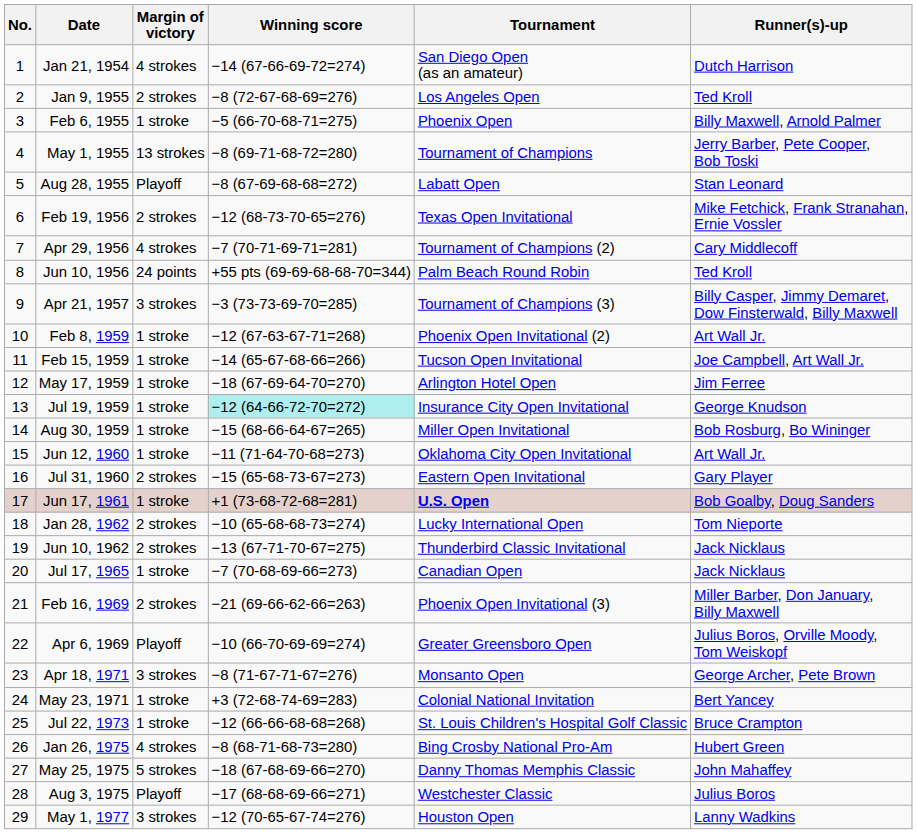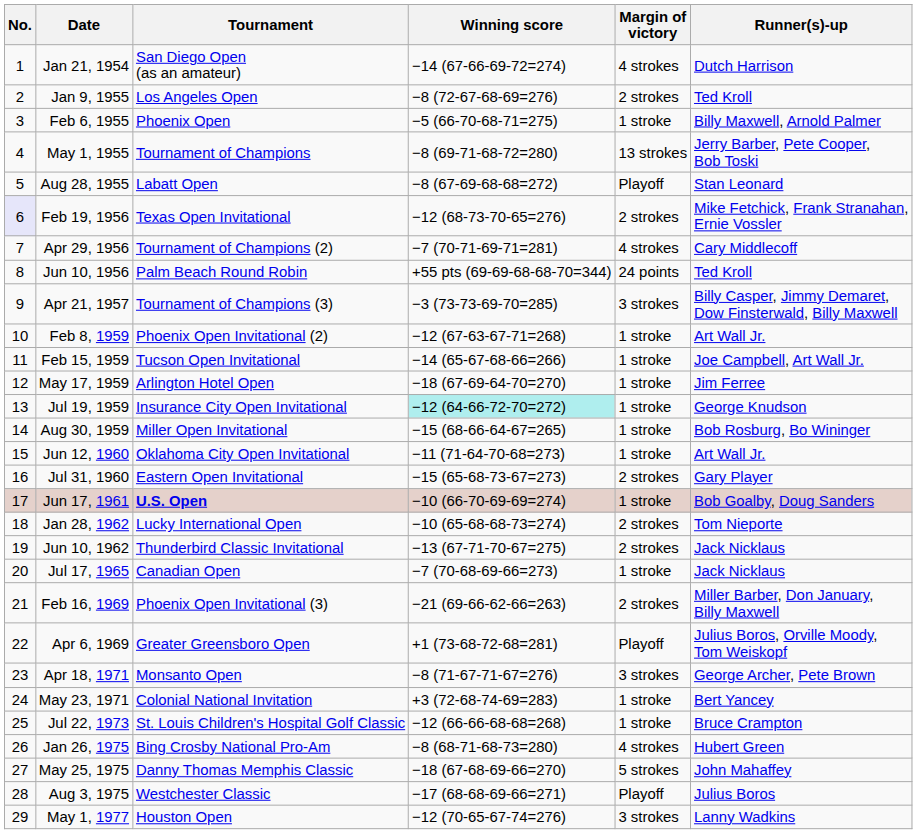 <table class="wikitable" style="font-size:95%;">
 <tr>
 <th>No.</th>
 <th>Date</th>
+<th>Tournament</th>
+<th>Winning score</th>
 <th>Margin of<br>victory</th>
-<th>Winning score</th>
-<th>Tournament</th>
 <th>Runner(s)-up</th>
 </tr>
 <tr>
 <td align=center>1</td>
 <td align=right>Jan 21, 1954</td>
+<td><a href='#'>San Diego Open</a><br>(as an amateur)</td>
+<td>−14 (67-66-69-72=274)</td>
 <td>4 strokes</td>
-<td>−14 (67-66-69-72=274)</td>
-<td><a href='#'>San Diego Open</a><br>(as an amateur)</td>
 <td> <a href='#'>Dutch Harrison</a></td>
 </tr>
 <tr>
 <td align=center>2</td>
 <td align=right>Jan 9, 1955</td>
+<td><a href='#'>Los Angeles Open</a></td>
+<td>−8 (72-67-68-69=276)</td>
 <td>2 strokes</td>
-<td>−8 (72-67-68-69=276)</td>
-<td><a href='#'>Los Angeles Open</a></td>
 <td> <a href='#'>Ted Kroll</a></td>
 </tr>
 <tr>
 <td align=center>3</td>
 <td align=right>Feb 6, 1955</td>
+<td><a href='#'>Phoenix Open</a></td>
+<td>−5 (66-70-68-71=275)</td>
 <td>1 stroke</td>
-<td>−5 (66-70-68-71=275)</td>
-<td><a href='#'>Phoenix Open</a></td>
 <td> <a href='#'>Billy Maxwell</a>,  <a href='#'>Arnold Palmer</a></td>
 </tr>
 <tr>
 <td align=center>4</td>
 <td align=right>May 1, 1955</td>
+<td><a href='#'>Tournament of Champions</a></td>
+<td>−8 (69-71-68-72=280)</td>
 <td>13 strokes</td>
-<td>−8 (69-71-68-72=280)</td>
-<td><a href='#'>Tournament of Champions</a></td>
 <td> <a href='#'>Jerry Barber</a>,  <a href='#'>Pete Cooper</a>,<br> <a href='#'>Bob Toski</a></td>
 </tr>
 <tr>
 <td align=center>5</td>
 <td align=right>Aug 28, 1955</td>
+<td><a href='#'>Labatt Open</a></td>
+<td>−8 (67-69-68-68=272)</td>
 <td>Playoff</td>
-<td>−8 (67-69-68-68=272)</td>
-<td><a href='#'>Labatt Open</a></td>
 <td> <a href='#'>Stan Leonard</a></td>
 </tr>
 <tr>
-<td align=center>6</td>
+<td align=center style="background: lavender;">6</td>
 <td align=right>Feb 19, 1956</td>
+<td><a href='#'>Texas Open Invitational</a></td>
+<td>−12 (68-73-70-65=276)</td>
 <td>2 strokes</td>
-<td>−12 (68-73-70-65=276)</td>
-<td><a href='#'>Texas Open Invitational</a></td>
 <td> <a href='#'>Mike Fetchick</a>,  <a href='#'>Frank Stranahan</a>,<br> <a href='#'>Ernie Vossler</a></td>
 </tr>
 <tr>
 <td align=center>7</td>
 <td align=right>Apr 29, 1956</td>
+<td><a href='#'>Tournament of Champions</a> (2)</td>
+<td>−7 (70-71-69-71=281)</td>
 <td>4 strokes</td>
-<td>−7 (70-71-69-71=281)</td>
-<td><a href='#'>Tournament of Champions</a> (2)</td>
 <td> <a href='#'>Cary Middlecoff</a></td>
 </tr>
 <tr>
 <td align=center>8</td>
 <td align=right>Jun 10, 1956</td>
+<td><a href='#'>Palm Beach Round Robin</a></td>
+<td>+55 pts (69-69-68-68-70=344)</td>
 <td>24 points</td>
-<td>+55 pts (69-69-68-68-70=344)</td>
-<td><a href='#'>Palm Beach Round Robin</a></td>
 <td> <a href='#'>Ted Kroll</a></td>
 </tr>
 <tr>
 <td align=center>9</td>
 <td align=right>Apr 21, 1957</td>
+<td><a href='#'>Tournament of Champions</a> (3)</td>
+<td>−3 (73-73-69-70=285)</td>
 <td>3 strokes</td>
-<td>−3 (73-73-69-70=285)</td>
-<td><a href='#'>Tournament of Champions</a> (3)</td>
 <td> <a href='#'>Billy Casper</a>,  <a href='#'>Jimmy Demaret</a>,<br> <a href='#'>Dow Finsterwald</a>,  <a href='#'>Billy Maxwell</a></td>
 </tr>
 <tr>
 <td align=center>10</td>
 <td align=right>Feb 8, <a href='#'>1959</a></td>
+<td><a href='#'>Phoenix Open Invitational</a> (2)</td>
+<td>−12 (67-63-67-71=268)</td>
 <td>1 stroke</td>
-<td>−12 (67-63-67-71=268)</td>
-<td><a href='#'>Phoenix Open Invitational</a> (2)</td>
 <td> <a href='#'>Art Wall Jr.</a></td>
 </tr>
 <tr>
 <td align=center>11</td>
 <td align=right>Feb 15, 1959</td>
+<td><a href='#'>Tucson Open Invitational</a></td>
+<td>−14 (65-67-68-66=266)</td>
 <td>1 stroke</td>
-<td>−14 (65-67-68-66=266)</td>
-<td><a href='#'>Tucson Open Invitational</a></td>
 <td> <a href='#'>Joe Campbell</a>,  <a href='#'>Art Wall Jr.</a></td>
 </tr>
 <tr>
 <td align=center>12</td>
 <td align=right>May 17, 1959</td>
+<td><a href='#'>Arlington Hotel Open</a></td>
+<td>−18 (67-69-64-70=270)</td>
 <td>1 stroke</td>
-<td>−18 (67-69-64-70=270)</td>
-<td><a href='#'>Arlington Hotel Open</a></td>
 <td> <a href='#'>Jim Ferree</a></td>
 </tr>
 <tr>
 <td align=center>13</td>
 <td align=right>Jul 19, 1959</td>
+<td><a href='#'>Insurance City Open Invitational</a></td>
+<td style="background: paleturquoise;">−12 (64-66-72-70=272)</td>
 <td>1 stroke</td>
-<td style="background: paleturquoise;">−12 (64-66-72-70=272)</td>
-<td><a href='#'>Insurance City Open Invitational</a></td>
 <td> <a href='#'>George Knudson</a></td>
 </tr>
 <tr>
 <td align=center>14</td>
 <td align=right>Aug 30, 1959</td>
+<td><a href='#'>Miller Open Invitational</a></td>
+<td>−15 (68-66-64-67=265)</td>
 <td>1 stroke</td>
-<td>−15 (68-66-64-67=265)</td>
-<td><a href='#'>Miller Open Invitational</a></td>
 <td> <a href='#'>Bob Rosburg</a>,  <a href='#'>Bo Wininger</a></td>
 </tr>
 <tr>
 <td align=center>15</td>
 <td align=right>Jun 12, <a href='#'>1960</a></td>
+<td><a href='#'>Oklahoma City Open Invitational</a></td>
+<td>−11 (71-64-70-68=273)</td>
 <td>1 stroke</td>
-<td>−11 (71-64-70-68=273)</td>
-<td><a href='#'>Oklahoma City Open Invitational</a></td>
 <td> <a href='#'>Art Wall Jr.</a></td>
 </tr>
 <tr>
 <td align=center>16</td>
 <td align=right>Jul 31, 1960</td>
+<td><a href='#'>Eastern Open Invitational</a></td>
+<td>−15 (65-68-73-67=273)</td>
 <td>2 strokes</td>
-<td>−15 (65-68-73-67=273)</td>
-<td><a href='#'>Eastern Open Invitational</a></td>
 <td> <a href='#'>Gary Player</a></td>
 </tr>
 <tr style="background:#e5d1cb;">
 <td align=center>17</td>
 <td align=right>Jun 17, <a href='#'>1961</a></td>
+<td><strong><a href='#'>U.S. Open</a></strong></td>
+<td>−10 (66-70-69-69=274)</td>
 <td>1 stroke</td>
-<td>+1 (73-68-72-68=281)</td>
-<td><strong><a href='#'>U.S. Open</a></strong></td>
 <td> <a href='#'>Bob Goalby</a>,  <a href='#'>Doug Sanders</a></td>
 </tr>
 <tr>
 <td align=center>18</td>
 <td align=right>Jan 28, <a href='#'>1962</a></td>
+<td><a href='#'>Lucky International Open</a></td>
+<td>−10 (65-68-68-73=274)</td>
 <td>2 strokes</td>
-<td>−10 (65-68-68-73=274)</td>
-<td><a href='#'>Lucky International Open</a></td>
 <td> <a href='#'>Tom Nieporte</a></td>
 </tr>
 <tr>
 <td align=center>19</td>
 <td align=right>Jun 10, 1962</td>
+<td><a href='#'>Thunderbird Classic Invitational</a></td>
+<td>−13 (67-71-70-67=275)</td>
 <td>2 strokes</td>
-<td>−13 (67-71-70-67=275)</td>
-<td><a href='#'>Thunderbird Classic Invitational</a></td>
 <td> <a href='#'>Jack Nicklaus</a></td>
 </tr>
 <tr>
 <td align=center>20</td>
 <td align=right>Jul 17, <a href='#'>1965</a></td>
+<td><a href='#'>Canadian Open</a></td>
+<td>−7 (70-68-69-66=273)</td>
 <td>1 stroke</td>
-<td>−7 (70-68-69-66=273)</td>
-<td><a href='#'>Canadian Open</a></td>
 <td> <a href='#'>Jack Nicklaus</a></td>
 </tr>
 <tr>
 <td align=center>21</td>
 <td align=right>Feb 16, <a href='#'>1969</a></td>
+<td><a href='#'>Phoenix Open Invitational</a> (3)</td>
+<td>−21 (69-66-62-66=263)</td>
 <td>2 strokes</td>
-<td>−21 (69-66-62-66=263)</td>
-<td><a href='#'>Phoenix Open Invitational</a> (3)</td>
 <td> <a href='#'>Miller Barber</a>,  <a href='#'>Don January</a>,<br> <a href='#'>Billy Maxwell</a></td>
 </tr>
 <tr>
 <td align=center>22</td>
 <td align=right>Apr 6, 1969</td>
+<td><a href='#'>Greater Greensboro Open</a></td>
+<td>+1 (73-68-72-68=281)</td>
 <td>Playoff</td>
-<td>−10 (66-70-69-69=274)</td>
-<td><a href='#'>Greater Greensboro Open</a></td>
 <td> <a href='#'>Julius Boros</a>,  <a href='#'>Orville Moody</a>,<br> <a href='#'>Tom Weiskopf</a></td>
 </tr>
 <tr>
 <td align=center>23</td>
 <td align=right>Apr 18, <a href='#'>1971</a></td>
+<td><a href='#'>Monsanto Open</a></td>
+<td>−8 (71-67-71-67=276)</td>
 <td>3 strokes</td>
-<td>−8 (71-67-71-67=276)</td>
-<td><a href='#'>Monsanto Open</a></td>
 <td> <a href='#'>George Archer</a>,  <a href='#'>Pete Brown</a></td>
 </tr>
 <tr>
 <td align=center>24</td>
 <td align=right>May 23, 1971</td>
+<td><a href='#'>Colonial National Invitation</a></td>
+<td>+3 (72-68-74-69=283)</td>
 <td>1 stroke</td>
-<td>+3 (72-68-74-69=283)</td>
-<td><a href='#'>Colonial National Invitation</a></td>
 <td> <a href='#'>Bert Yancey</a></td>
 </tr>
 <tr>
 <td align=center>25</td>
 <td align=right>Jul 22, <a href='#'>1973</a></td>
+<td><a href='#'>St. Louis Children's Hospital Golf Classic</a></td>
+<td>−12 (66-66-68-68=268)</td>
 <td>1 stroke</td>
-<td>−12 (66-66-68-68=268)</td>
-<td><a href='#'>St. Louis Children's Hospital Golf Classic</a></td>
 <td> <a href='#'>Bruce Crampton</a></td>
 </tr>
 <tr>
 <td align=center>26</td>
 <td align=right>Jan 26, <a href='#'>1975</a></td>
+<td><a href='#'>Bing Crosby National Pro-Am</a></td>
+<td>−8 (68-71-68-73=280)</td>
 <td>4 strokes</td>
-<td>−8 (68-71-68-73=280)</td>
-<td><a href='#'>Bing Crosby National Pro-Am</a></td>
 <td> <a href='#'>Hubert Green</a></td>
 </tr>
 <tr>
 <td align=center>27</td>
 <td align=right>May 25, 1975</td>
+<td><a href='#'>Danny Thomas Memphis Classic</a></td>
+<td>−18 (67-68-69-66=270)</td>
 <td>5 strokes</td>
-<td>−18 (67-68-69-66=270)</td>
-<td><a href='#'>Danny Thomas Memphis Classic</a></td>
 <td> <a href='#'>John Mahaffey</a></td>
 </tr>
 <tr>
 <td align=center>28</td>
 <td align=right>Aug 3, 1975</td>
+<td><a href='#'>Westchester Classic</a></td>
+<td>−17 (68-68-69-66=271)</td>
 <td>Playoff</td>
-<td>−17 (68-68-69-66=271)</td>
-<td><a href='#'>Westchester Classic</a></td>
 <td> <a href='#'>Julius Boros</a></td>
 </tr>
 <tr>
 <td align=center>29</td>
 <td align=right>May 1, <a href='#'>1977</a></td>
+<td><a href='#'>Houston Open</a></td>
+<td>−12 (70-65-67-74=276)</td>
 <td>3 strokes</td>
-<td>−12 (70-65-67-74=276)</td>
-<td><a href='#'>Houston Open</a></td>
 <td> <a href='#'>Lanny Wadkins</a></td>
 </tr>
 </table>
